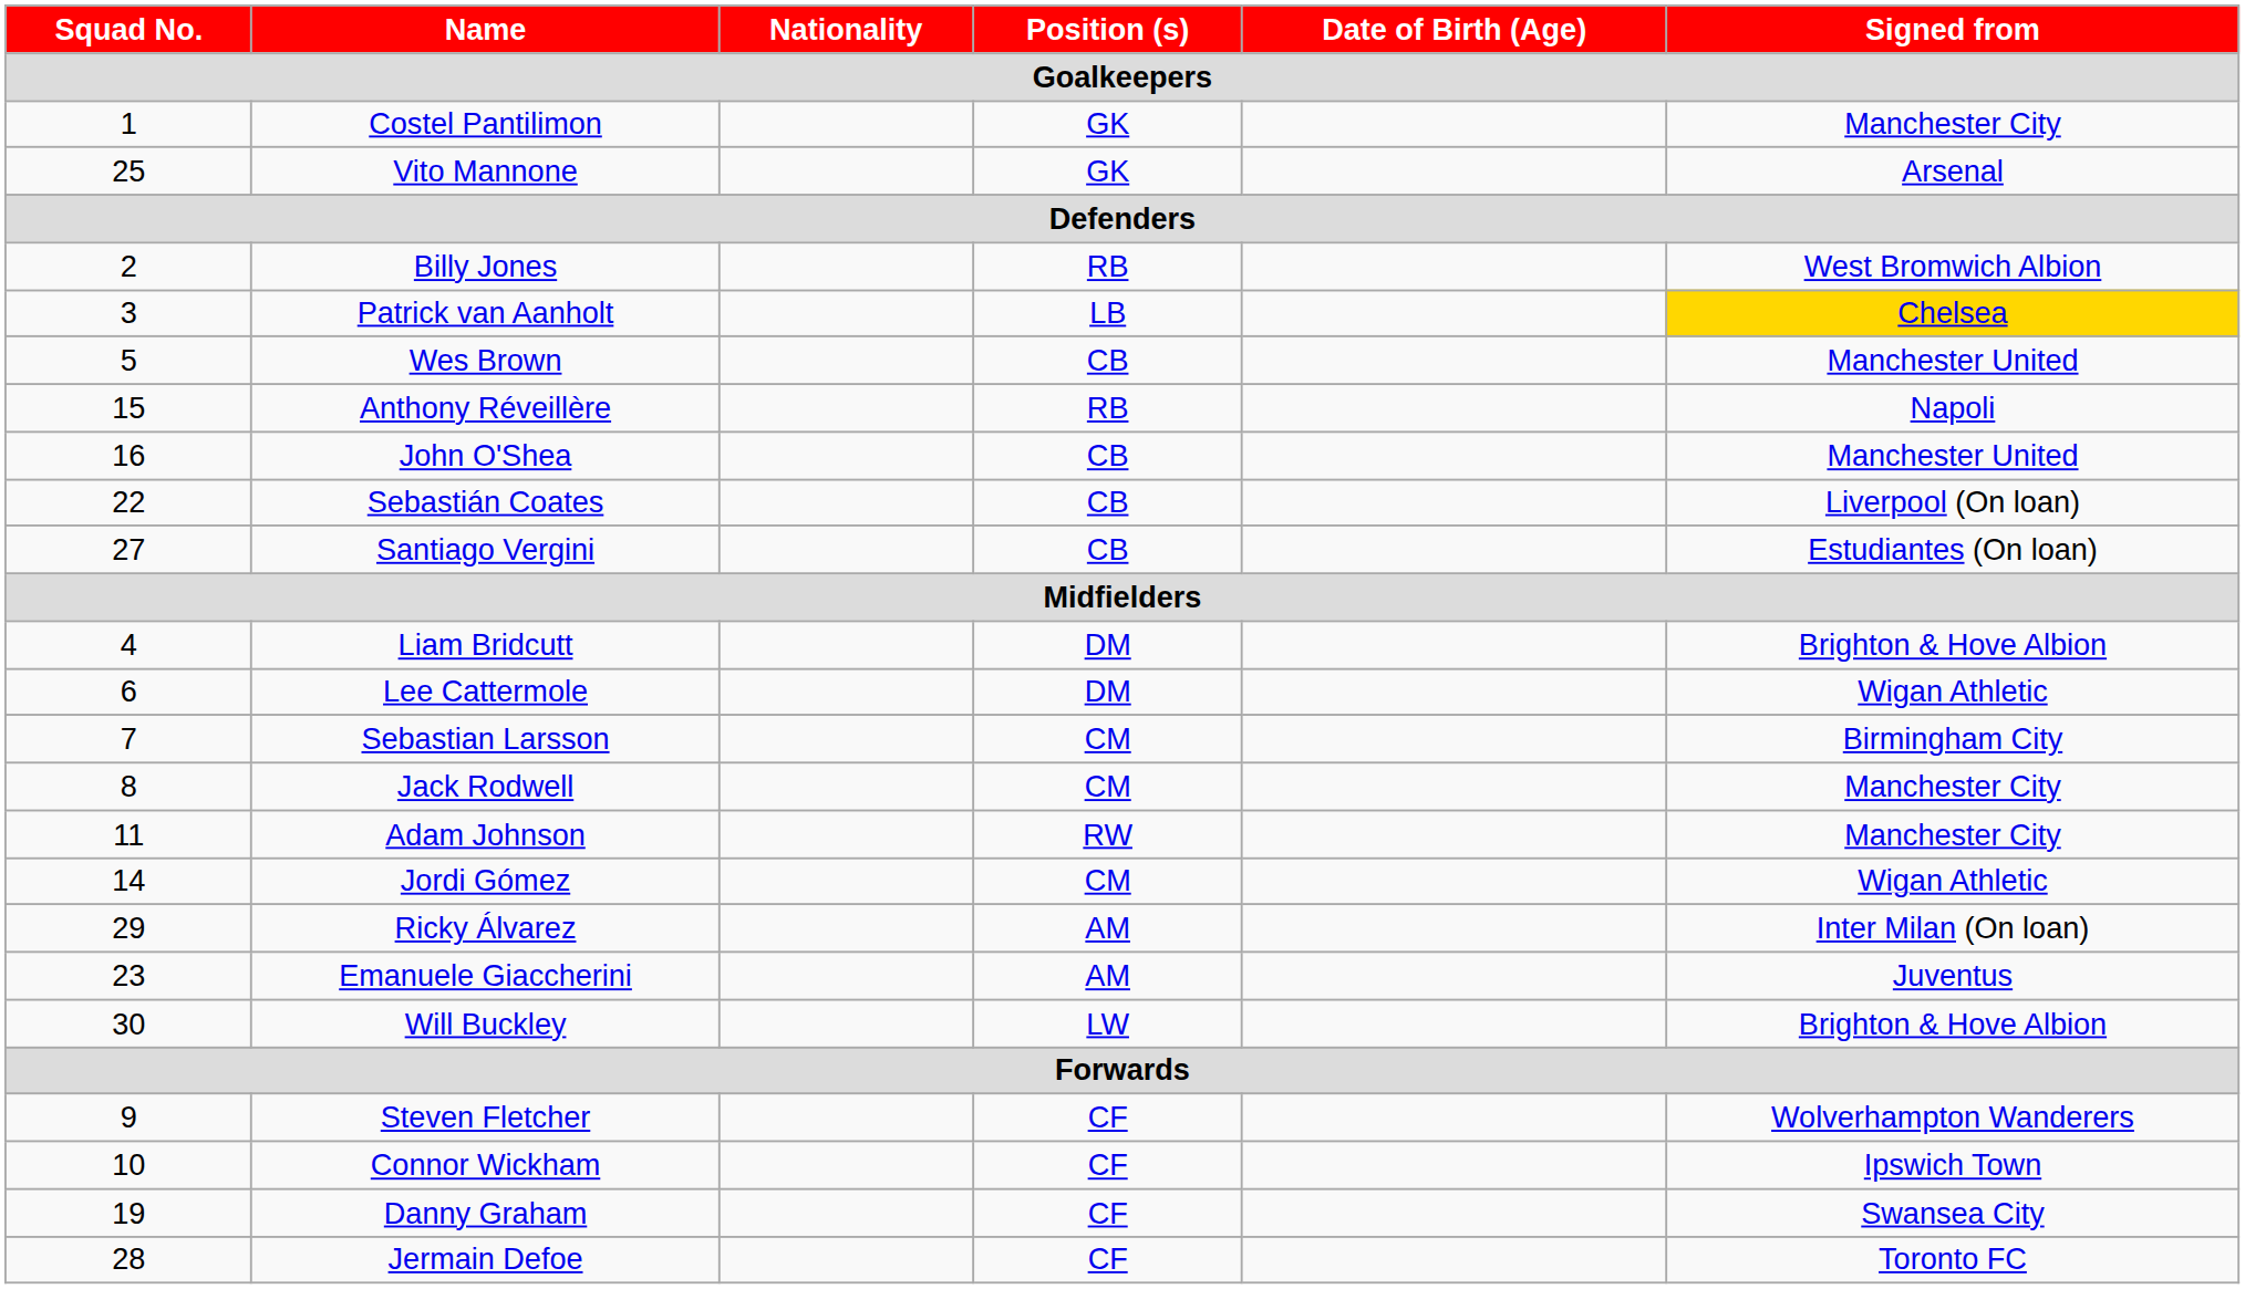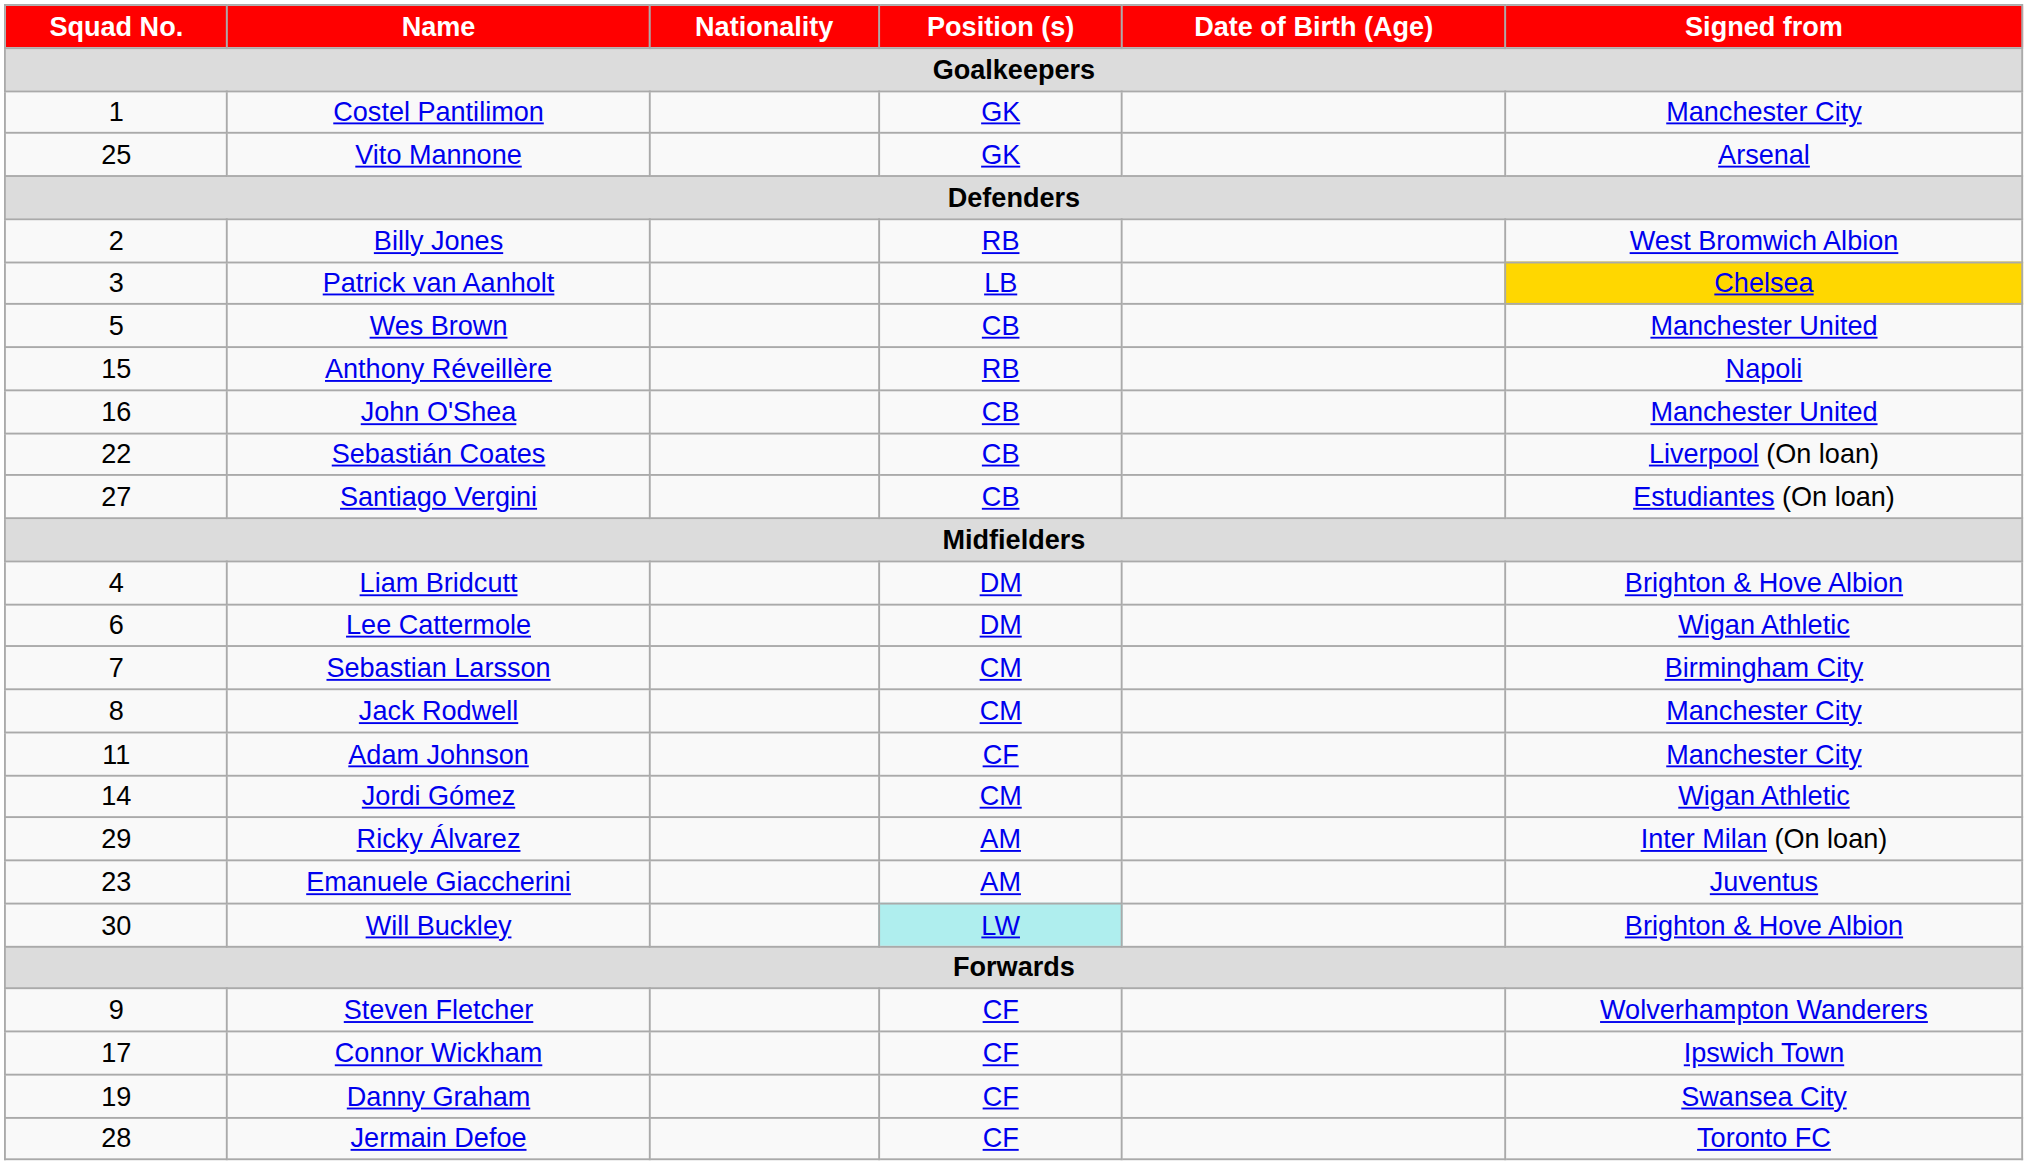 <table class="wikitable" style="text-align:center; font-size:90%; width:85%;">
 <tr>
 <th style="background:#FF0000; color:white; text-align:center;">Squad No.</th>
 <th style="background:#FF0000; color:white; text-align:center;">Name</th>
 <th style="background:#FF0000; color:white; text-align:center;">Nationality</th>
 <th style="background:#FF0000; color:white; text-align:center;">Position (s)</th>
 <th style="background:#FF0000; color:white; text-align:center;">Date of Birth (Age)</th>
 <th style="background:#FF0000; color:white; text-align:center;">Signed from</th>
 </tr>
 <tr>
 <th colspan="6" style="background:#dcdcdc; text-align:center;">Goalkeepers</th>
 </tr>
 <tr>
 <td>1</td>
 <td><a href='#'>Costel Pantilimon</a></td>
 <td></td>
 <td><a href='#'>GK</a></td>
 <td></td>
 <td> <a href='#'>Manchester City</a></td>
 </tr>
 <tr>
 <td>25</td>
 <td><a href='#'>Vito Mannone</a></td>
 <td></td>
 <td><a href='#'>GK</a></td>
 <td></td>
 <td> <a href='#'>Arsenal</a></td>
 </tr>
 <tr>
 <th colspan="7" style="background:#dcdcdc; text-align:center;">Defenders</th>
 </tr>
 <tr>
 <td>2</td>
 <td><a href='#'>Billy Jones</a></td>
 <td></td>
 <td><a href='#'>RB</a></td>
 <td></td>
 <td> <a href='#'>West Bromwich Albion</a></td>
 </tr>
 <tr>
 <td>3</td>
 <td><a href='#'>Patrick van Aanholt</a></td>
 <td></td>
 <td><a href='#'>LB</a></td>
 <td></td>
 <td style="background: gold;"> <a href='#'>Chelsea</a></td>
 </tr>
 <tr>
 <td>5</td>
 <td><a href='#'>Wes Brown</a></td>
 <td></td>
 <td><a href='#'>CB</a></td>
 <td></td>
 <td> <a href='#'>Manchester United</a></td>
 </tr>
 <tr>
 <td>15</td>
 <td><a href='#'>Anthony Réveillère</a></td>
 <td></td>
 <td><a href='#'>RB</a></td>
 <td></td>
 <td> <a href='#'>Napoli</a></td>
 </tr>
 <tr>
 <td>16</td>
 <td><a href='#'>John O'Shea</a></td>
 <td></td>
 <td><a href='#'>CB</a></td>
 <td></td>
 <td> <a href='#'>Manchester United</a></td>
 </tr>
 <tr>
 <td>22</td>
 <td><a href='#'>Sebastián Coates</a></td>
 <td></td>
 <td><a href='#'>CB</a></td>
 <td></td>
 <td> <a href='#'>Liverpool</a> (On loan)</td>
 </tr>
 <tr>
 <td>27</td>
 <td><a href='#'>Santiago Vergini</a></td>
 <td></td>
 <td><a href='#'>CB</a></td>
 <td></td>
 <td> <a href='#'>Estudiantes</a> (On loan)</td>
 </tr>
 <tr>
 <th colspan="7" style="background:#dcdcdc; text-align:center;">Midfielders</th>
 </tr>
 <tr>
 <td>4</td>
 <td><a href='#'>Liam Bridcutt</a></td>
 <td></td>
 <td><a href='#'>DM</a></td>
 <td></td>
 <td> <a href='#'>Brighton & Hove Albion</a></td>
 </tr>
 <tr>
 <td>6</td>
 <td><a href='#'>Lee Cattermole</a></td>
 <td></td>
 <td><a href='#'>DM</a></td>
 <td></td>
 <td> <a href='#'>Wigan Athletic</a></td>
 </tr>
 <tr>
 <td>7</td>
 <td><a href='#'>Sebastian Larsson</a></td>
 <td></td>
 <td><a href='#'>CM</a></td>
 <td></td>
 <td> <a href='#'>Birmingham City</a></td>
 </tr>
 <tr>
 <td>8</td>
 <td><a href='#'>Jack Rodwell</a></td>
 <td></td>
 <td><a href='#'>CM</a></td>
 <td></td>
 <td> <a href='#'>Manchester City</a></td>
 </tr>
 <tr>
 <td>11</td>
 <td><a href='#'>Adam Johnson</a></td>
 <td></td>
-<td><a href='#'>RW</a></td>
+<td><a href='#'>CF</a></td>
 <td></td>
 <td> <a href='#'>Manchester City</a></td>
 </tr>
 <tr>
 <td>14</td>
 <td><a href='#'>Jordi Gómez</a></td>
 <td></td>
 <td><a href='#'>CM</a></td>
 <td></td>
 <td> <a href='#'>Wigan Athletic</a></td>
 </tr>
 <tr>
 <td>29</td>
 <td><a href='#'>Ricky Álvarez</a></td>
 <td></td>
 <td><a href='#'>AM</a></td>
 <td></td>
 <td> <a href='#'>Inter Milan</a> (On loan)</td>
 </tr>
 <tr>
 <td>23</td>
 <td><a href='#'>Emanuele Giaccherini</a></td>
 <td></td>
 <td><a href='#'>AM</a></td>
 <td></td>
 <td> <a href='#'>Juventus</a></td>
 </tr>
 <tr>
 <td>30</td>
 <td><a href='#'>Will Buckley</a></td>
 <td></td>
-<td><a href='#'>LW</a></td>
+<td style="background: paleturquoise;"><a href='#'>LW</a></td>
 <td></td>
 <td> <a href='#'>Brighton & Hove Albion</a></td>
 </tr>
 <tr>
 <th colspan="6" style="background:#dcdcdc; text-align:center;">Forwards</th>
 </tr>
 <tr>
 <td>9</td>
 <td><a href='#'>Steven Fletcher</a></td>
 <td></td>
 <td><a href='#'>CF</a></td>
 <td></td>
 <td> <a href='#'>Wolverhampton Wanderers</a></td>
 </tr>
 <tr>
-<td>10</td>
+<td>17</td>
 <td><a href='#'>Connor Wickham</a></td>
 <td></td>
 <td><a href='#'>CF</a></td>
 <td></td>
 <td> <a href='#'>Ipswich Town</a></td>
 </tr>
 <tr>
 <td>19</td>
 <td><a href='#'>Danny Graham</a></td>
 <td></td>
 <td><a href='#'>CF</a></td>
 <td></td>
 <td> <a href='#'>Swansea City</a></td>
 </tr>
 <tr>
 <td>28</td>
 <td><a href='#'>Jermain Defoe</a></td>
 <td></td>
 <td><a href='#'>CF</a></td>
 <td></td>
 <td> <a href='#'>Toronto FC</a></td>
 </tr>
 </table>
